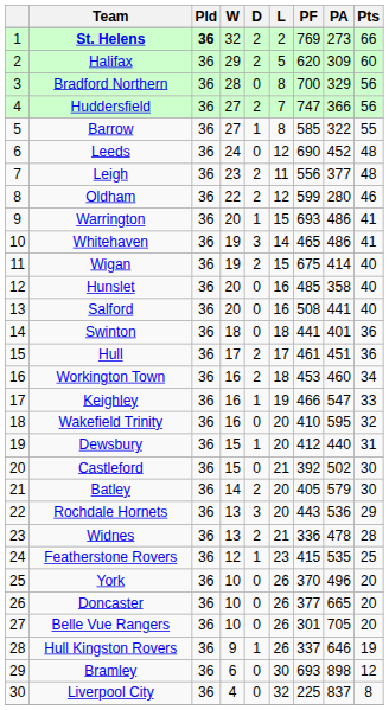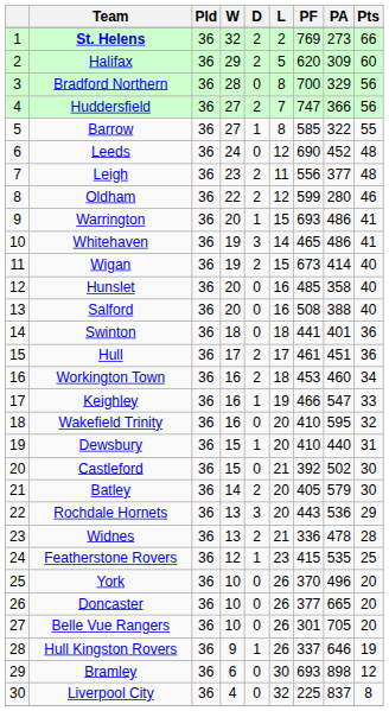 <table class="wikitable" style="text-align:center;">
 <tr>
 <th width=20 abbr="Position"></th>
 <th width=175>Team</th>
 <th width=20 abbr="Played">Pld</th>
 <th width=20 abbr="Won">W</th>
 <th width=20 abbr="Drawn">D</th>
 <th width=20 abbr="Lost">L</th>
 <th width=20 abbr=”Points For”>PF</th>
 <th width=20 abbr=”Points Against”>PA</th>
 <th width=20 abbr="Points">Pts</th>
 </tr>
 <tr>
 </tr>
 <tr align=center style="background:#ccffcc;color:">
 <td>1</td>
 <td><strong><a href='#'>St. Helens</a></strong></td>
-<td><strong>36</strong></td>
+<td>36</td>
 <td>32</td>
 <td>2</td>
 <td>2</td>
 <td>769</td>
 <td>273</td>
 <td>66</td>
 </tr>
 <tr align=center style="background:#ccffcc;color:">
 <td>2</td>
 <td><a href='#'>Halifax</a></td>
 <td>36</td>
 <td>29</td>
 <td>2</td>
 <td>5</td>
 <td>620</td>
 <td>309</td>
 <td>60</td>
 </tr>
 <tr align=center style="background:#ccffcc;color:">
 <td>3</td>
 <td><a href='#'>Bradford Northern</a></td>
 <td>36</td>
 <td>28</td>
 <td>0</td>
 <td>8</td>
 <td>700</td>
 <td>329</td>
 <td>56</td>
 </tr>
 <tr align=center style="background:#ccffcc;color:">
 <td>4</td>
 <td><a href='#'>Huddersfield</a></td>
 <td>36</td>
 <td>27</td>
 <td>2</td>
 <td>7</td>
 <td>747</td>
 <td>366</td>
 <td>56</td>
 </tr>
 <tr align=center style="background:">
 <td>5</td>
 <td><a href='#'>Barrow</a></td>
 <td>36</td>
 <td>27</td>
 <td>1</td>
 <td>8</td>
 <td>585</td>
 <td>322</td>
 <td>55</td>
 </tr>
 <tr align=center style="background:">
 <td>6</td>
 <td><a href='#'>Leeds</a></td>
 <td>36</td>
 <td>24</td>
 <td>0</td>
 <td>12</td>
 <td>690</td>
 <td>452</td>
 <td>48</td>
 </tr>
 <tr align=center style="background:">
 <td>7</td>
 <td><a href='#'>Leigh</a></td>
 <td>36</td>
 <td>23</td>
 <td>2</td>
 <td>11</td>
 <td>556</td>
 <td>377</td>
 <td>48</td>
 </tr>
 <tr align=center style="background:">
 <td>8</td>
 <td><a href='#'>Oldham</a></td>
 <td>36</td>
 <td>22</td>
 <td>2</td>
 <td>12</td>
 <td>599</td>
 <td>280</td>
 <td>46</td>
 </tr>
 <tr align=center style="background:">
 <td>9</td>
 <td><a href='#'>Warrington</a></td>
 <td>36</td>
 <td>20</td>
 <td>1</td>
 <td>15</td>
 <td>693</td>
 <td>486</td>
 <td>41</td>
 </tr>
 <tr align=center style="background:">
 <td>10</td>
 <td><a href='#'>Whitehaven</a></td>
 <td>36</td>
 <td>19</td>
 <td>3</td>
 <td>14</td>
 <td>465</td>
 <td>486</td>
 <td>41</td>
 </tr>
 <tr align=center style="background:">
 <td>11</td>
 <td><a href='#'>Wigan</a></td>
 <td>36</td>
 <td>19</td>
 <td>2</td>
 <td>15</td>
-<td>675</td>
+<td>673</td>
 <td>414</td>
 <td>40</td>
 </tr>
 <tr align=center style="background:">
 <td>12</td>
 <td><a href='#'>Hunslet</a></td>
 <td>36</td>
 <td>20</td>
 <td>0</td>
 <td>16</td>
 <td>485</td>
 <td>358</td>
 <td>40</td>
 </tr>
 <tr align=center style="background:">
 <td>13</td>
 <td><a href='#'>Salford</a></td>
 <td>36</td>
 <td>20</td>
 <td>0</td>
 <td>16</td>
 <td>508</td>
-<td>441</td>
+<td>388</td>
 <td>40</td>
 </tr>
 <tr align=center style="background:">
 <td>14</td>
 <td><a href='#'>Swinton</a></td>
 <td>36</td>
 <td>18</td>
 <td>0</td>
 <td>18</td>
 <td>441</td>
 <td>401</td>
 <td>36</td>
 </tr>
 <tr align=center style="background:">
 <td>15</td>
 <td><a href='#'>Hull</a></td>
 <td>36</td>
 <td>17</td>
 <td>2</td>
 <td>17</td>
 <td>461</td>
 <td>451</td>
 <td>36</td>
 </tr>
 <tr align=center style="background:">
 <td>16</td>
 <td><a href='#'>Workington Town</a></td>
 <td>36</td>
 <td>16</td>
 <td>2</td>
 <td>18</td>
 <td>453</td>
 <td>460</td>
 <td>34</td>
 </tr>
 <tr align=center style="background:">
 <td>17</td>
 <td><a href='#'>Keighley</a></td>
 <td>36</td>
 <td>16</td>
 <td>1</td>
 <td>19</td>
 <td>466</td>
 <td>547</td>
 <td>33</td>
 </tr>
 <tr align=center style="background:">
 <td>18</td>
 <td><a href='#'>Wakefield Trinity</a></td>
 <td>36</td>
 <td>16</td>
 <td>0</td>
 <td>20</td>
 <td>410</td>
 <td>595</td>
 <td>32</td>
 </tr>
 <tr align=center style="background:">
 <td>19</td>
 <td><a href='#'>Dewsbury</a></td>
 <td>36</td>
 <td>15</td>
 <td>1</td>
 <td>20</td>
-<td>412</td>
+<td>410</td>
 <td>440</td>
 <td>31</td>
 </tr>
 <tr align=center style="background:">
 <td>20</td>
 <td><a href='#'>Castleford</a></td>
 <td>36</td>
 <td>15</td>
 <td>0</td>
 <td>21</td>
 <td>392</td>
 <td>502</td>
 <td>30</td>
 </tr>
 <tr align=center style="background:">
 <td>21</td>
 <td><a href='#'>Batley</a></td>
 <td>36</td>
 <td>14</td>
 <td>2</td>
 <td>20</td>
 <td>405</td>
 <td>579</td>
 <td>30</td>
 </tr>
 <tr align=center style="background:">
 <td>22</td>
 <td><a href='#'>Rochdale Hornets</a></td>
 <td>36</td>
 <td>13</td>
 <td>3</td>
 <td>20</td>
 <td>443</td>
 <td>536</td>
 <td>29</td>
 </tr>
 <tr align=center style="background:">
 <td>23</td>
 <td><a href='#'>Widnes</a></td>
 <td>36</td>
 <td>13</td>
 <td>2</td>
 <td>21</td>
 <td>336</td>
 <td>478</td>
 <td>28</td>
 </tr>
 <tr align=center style="background:">
 <td>24</td>
 <td><a href='#'>Featherstone Rovers</a></td>
 <td>36</td>
 <td>12</td>
 <td>1</td>
 <td>23</td>
 <td>415</td>
 <td>535</td>
 <td>25</td>
 </tr>
 <tr align=center style="background:">
 <td>25</td>
 <td><a href='#'>York</a></td>
 <td>36</td>
 <td>10</td>
 <td>0</td>
 <td>26</td>
 <td>370</td>
 <td>496</td>
 <td>20</td>
 </tr>
 <tr align=center style="background:">
 <td>26</td>
 <td><a href='#'>Doncaster</a></td>
 <td>36</td>
 <td>10</td>
 <td>0</td>
 <td>26</td>
 <td>377</td>
 <td>665</td>
 <td>20</td>
 </tr>
 <tr align=center style="background:">
 <td>27</td>
 <td><a href='#'>Belle Vue Rangers</a></td>
 <td>36</td>
 <td>10</td>
 <td>0</td>
 <td>26</td>
 <td>301</td>
 <td>705</td>
 <td>20</td>
 </tr>
 <tr align=center style="background:">
 <td>28</td>
 <td><a href='#'>Hull Kingston Rovers</a></td>
 <td>36</td>
 <td>9</td>
 <td>1</td>
 <td>26</td>
 <td>337</td>
 <td>646</td>
 <td>19</td>
 </tr>
 <tr align=center style="background:">
 <td>29</td>
 <td><a href='#'>Bramley</a></td>
 <td>36</td>
 <td>6</td>
 <td>0</td>
 <td>30</td>
 <td>693</td>
 <td>898</td>
 <td>12</td>
 </tr>
 <tr align=center style="background:">
 <td>30</td>
 <td><a href='#'>Liverpool City</a></td>
 <td>36</td>
 <td>4</td>
 <td>0</td>
 <td>32</td>
 <td>225</td>
 <td>837</td>
 <td>8</td>
 </tr>
 <tr>
 </tr>
 </table>
